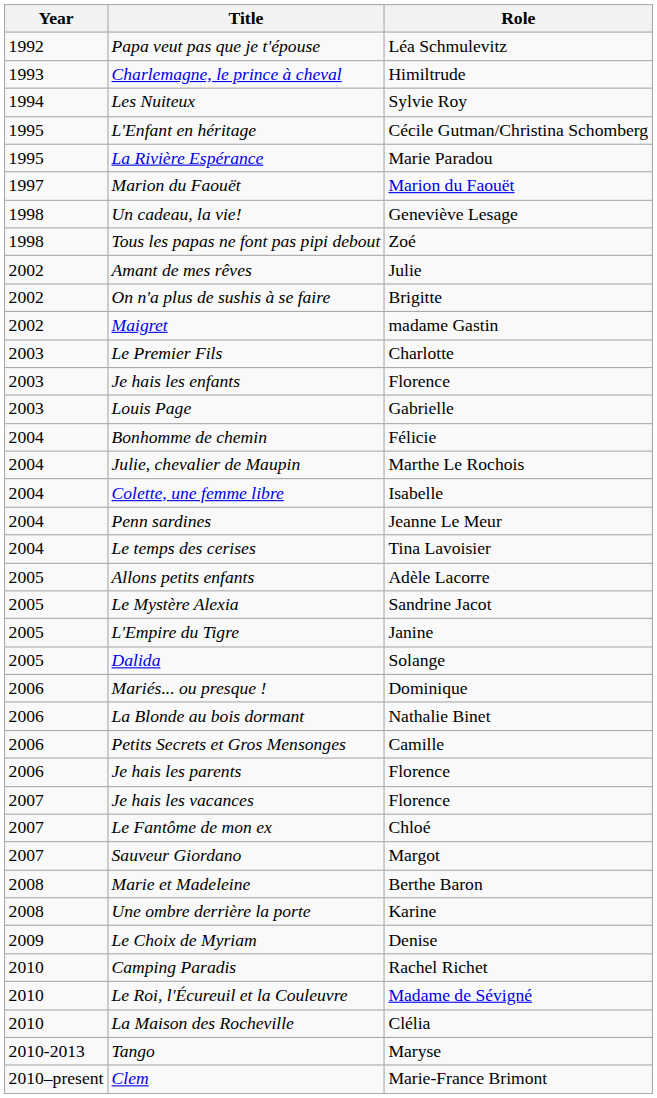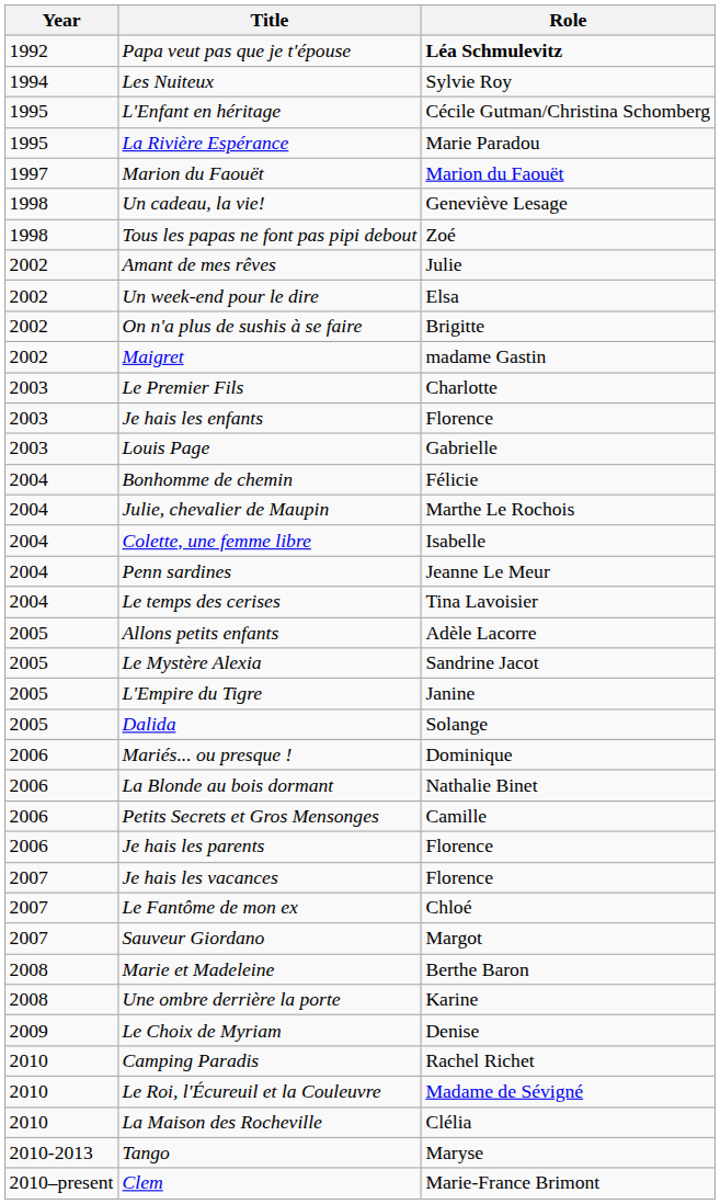 <table class="wikitable sortable">
 <tr>
 <th>Year</th>
 <th>Title</th>
 <th>Role</th>
 </tr>
 <tr>
 <td>1992</td>
 <td><em>Papa veut pas que je t'épouse</em></td>
-<td>Léa Schmulevitz</td>
-</tr>
-<tr>
-<td>1993</td>
-<td><em><a href='#'>Charlemagne, le prince à cheval</a></em></td>
-<td>Himiltrude</td>
+<td><strong>Léa Schmulevitz</strong></td>
 </tr>
 <tr>
 <td>1994</td>
 <td><em>Les Nuiteux</em></td>
 <td>Sylvie Roy</td>
 </tr>
 <tr>
 <td>1995</td>
 <td><em>L'Enfant en héritage</em></td>
 <td>Cécile Gutman/Christina Schomberg</td>
 </tr>
 <tr>
 <td>1995</td>
 <td><em><a href='#'>La Rivière Espérance</a></em></td>
 <td>Marie Paradou</td>
 </tr>
 <tr>
 <td>1997</td>
 <td><em>Marion du Faouët</em></td>
 <td><a href='#'>Marion du Faouët</a></td>
 </tr>
 <tr>
 <td>1998</td>
 <td><em>Un cadeau, la vie!</em></td>
 <td>Geneviève Lesage</td>
 </tr>
 <tr>
 <td>1998</td>
 <td><em>Tous les papas ne font pas pipi debout</em></td>
 <td>Zoé</td>
 </tr>
 <tr>
 <td>2002</td>
 <td><em>Amant de mes rêves</em></td>
 <td>Julie</td>
+</tr>
+<tr>
+<td>2002</td>
+<td><em>Un week-end pour le dire</em></td>
+<td>Elsa</td>
 </tr>
 <tr>
 <td>2002</td>
 <td><em>On n'a plus de sushis à se faire</em></td>
 <td>Brigitte</td>
 </tr>
 <tr>
 <td>2002</td>
 <td><em><a href='#'>Maigret</a></em></td>
 <td>madame Gastin</td>
 </tr>
 <tr>
 <td>2003</td>
 <td><em>Le Premier Fils</em></td>
 <td>Charlotte</td>
 </tr>
 <tr>
 <td>2003</td>
 <td><em>Je hais les enfants</em></td>
 <td>Florence</td>
 </tr>
 <tr>
 <td>2003</td>
 <td><em>Louis Page</em></td>
 <td>Gabrielle</td>
 </tr>
 <tr>
 <td>2004</td>
 <td><em>Bonhomme de chemin</em></td>
 <td>Félicie</td>
 </tr>
 <tr>
 <td>2004</td>
 <td><em>Julie, chevalier de Maupin</em></td>
 <td>Marthe Le Rochois</td>
 </tr>
 <tr>
 <td>2004</td>
 <td><em><a href='#'>Colette, une femme libre</a></em></td>
 <td>Isabelle</td>
 </tr>
 <tr>
 <td>2004</td>
 <td><em>Penn sardines</em></td>
 <td>Jeanne Le Meur</td>
 </tr>
 <tr>
 <td>2004</td>
 <td><em>Le temps des cerises</em></td>
 <td>Tina Lavoisier</td>
 </tr>
 <tr>
 <td>2005</td>
 <td><em>Allons petits enfants</em></td>
 <td>Adèle Lacorre</td>
 </tr>
 <tr>
 <td>2005</td>
 <td><em>Le Mystère Alexia</em></td>
 <td>Sandrine Jacot</td>
 </tr>
 <tr>
 <td>2005</td>
 <td><em>L'Empire du Tigre</em></td>
 <td>Janine</td>
 </tr>
 <tr>
 <td>2005</td>
 <td><em><a href='#'>Dalida</a></em></td>
 <td>Solange</td>
 </tr>
 <tr>
 <td>2006</td>
 <td><em>Mariés... ou presque !</em></td>
 <td>Dominique</td>
 </tr>
 <tr>
 <td>2006</td>
 <td><em>La Blonde au bois dormant</em></td>
 <td>Nathalie Binet</td>
 </tr>
 <tr>
 <td>2006</td>
 <td><em>Petits Secrets et Gros Mensonges</em></td>
 <td>Camille</td>
 </tr>
 <tr>
 <td>2006</td>
 <td><em>Je hais les parents</em></td>
 <td>Florence</td>
 </tr>
 <tr>
 <td>2007</td>
 <td><em>Je hais les vacances</em></td>
 <td>Florence</td>
 </tr>
 <tr>
 <td>2007</td>
 <td><em>Le Fantôme de mon ex</em></td>
 <td>Chloé</td>
 </tr>
 <tr>
 <td>2007</td>
 <td><em>Sauveur Giordano</em></td>
 <td>Margot</td>
 </tr>
 <tr>
 <td>2008</td>
 <td><em>Marie et Madeleine</em></td>
 <td>Berthe Baron</td>
 </tr>
 <tr>
 <td>2008</td>
 <td><em>Une ombre derrière la porte</em></td>
 <td>Karine</td>
 </tr>
 <tr>
 <td>2009</td>
 <td><em>Le Choix de Myriam</em></td>
 <td>Denise</td>
 </tr>
 <tr>
 <td>2010</td>
 <td><em>Camping Paradis</em></td>
 <td>Rachel Richet</td>
 </tr>
 <tr>
 <td>2010</td>
 <td><em>Le Roi, l'Écureuil et la Couleuvre</em></td>
 <td><a href='#'>Madame de Sévigné</a></td>
 </tr>
 <tr>
 <td>2010</td>
 <td><em>La Maison des Rocheville</em></td>
 <td>Clélia</td>
 </tr>
 <tr>
 <td>2010-2013</td>
 <td><em>Tango</em></td>
 <td>Maryse</td>
 </tr>
 <tr>
 <td>2010–present</td>
 <td><em><a href='#'>Clem</a></em></td>
 <td>Marie-France Brimont</td>
 </tr>
 </table>
